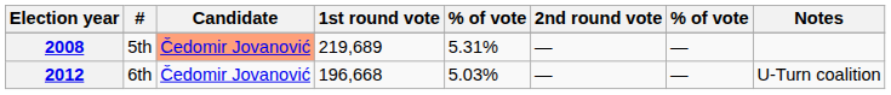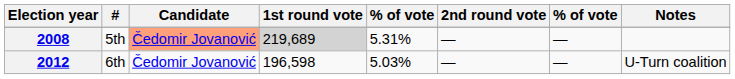 <table class="wikitable">
 <tr>
 <th>Election year</th>
 <th>#</th>
 <th>Candidate</th>
 <th>1st round vote</th>
 <th>% of vote</th>
 <th>2nd round vote</th>
 <th>% of vote</th>
 <th>Notes</th>
 </tr>
 <tr style="background:#bebebe;">
 </tr>
 <tr>
 <th><a href='#'>2008</a></th>
 <td> 5th</td>
 <td style="background: lightsalmon;"><a href='#'>Čedomir Jovanović</a></td>
-<td>219,689</td>
+<td style="background: lightgrey;">219,689</td>
 <td>5.31%</td>
 <td>—</td>
 <td>—</td>
 <td></td>
 </tr>
 <tr>
 <th><a href='#'>2012</a></th>
 <td> 6th</td>
 <td><a href='#'>Čedomir Jovanović</a></td>
-<td>196,668</td>
+<td>196,598</td>
 <td>5.03%</td>
 <td>—</td>
 <td>—</td>
 <td>U-Turn coalition</td>
 </tr>
 </table>
